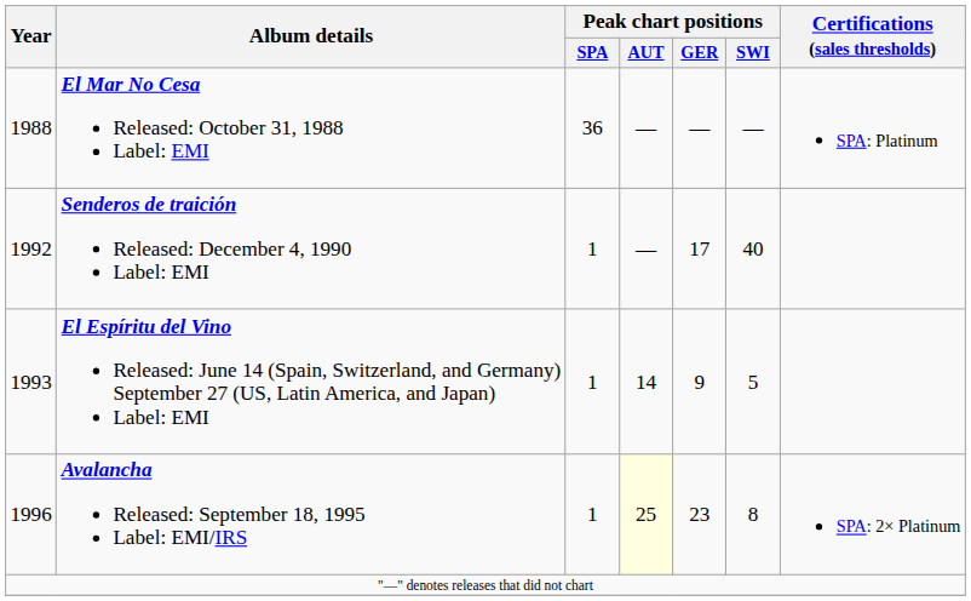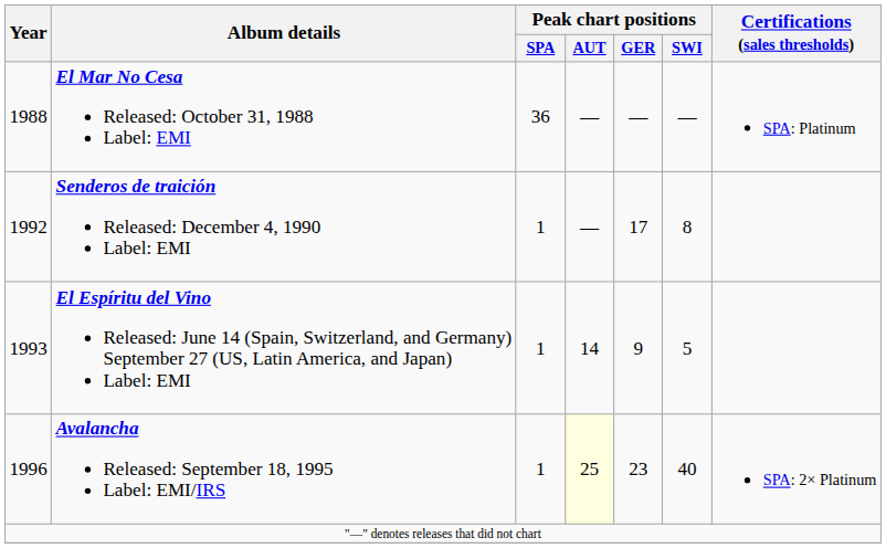 <table class="wikitable" style="text-align:center;">
 <tr>
 <th rowspan="2">Year</th>
 <th rowspan="2">Album details</th>
 <th colspan="4">Peak chart positions</th>
 <th rowspan="2"><a href='#'>Certifications</a><br><small>(<a href='#'>sales thresholds</a>)</small></th>
 </tr>
 <tr style="font-size:smaller;">
 <th width="35"><a href='#'>SPA</a><br></th>
 <th width="35"><a href='#'>AUT</a><br></th>
 <th width="35"><a href='#'>GER</a><br></th>
 <th width="35"><a href='#'>SWI</a><br></th>
 </tr>
 <tr>
 <td>1988</td>
 <td align="left"><strong><em><a href='#'>El Mar No Cesa</a></em></strong><br><ul><li>Released: October 31, 1988</li><li>Label: <a href='#'>EMI</a></li></ul></td>
 <td>36</td>
 <td>—</td>
 <td>—</td>
 <td>—</td>
 <td align="left"><br><ul><li><small><a href='#'>SPA</a>: Platinum</small></li></ul></td>
 </tr>
 <tr>
 <td>1992</td>
 <td align="left"><strong><em><a href='#'>Senderos de traición</a></em></strong><br><ul><li>Released: December 4, 1990</li><li>Label: EMI</li></ul></td>
 <td>1</td>
 <td>—</td>
 <td>17</td>
-<td>40</td>
+<td>8</td>
 <td align="left"></td>
 </tr>
 <tr>
 <td>1993</td>
 <td align="left"><strong><em><a href='#'>El Espíritu del Vino</a></em></strong><br><ul><li>Released: June 14 (Spain, Switzerland, and Germany)<br>September 27 (US, Latin America, and Japan)</li><li>Label: EMI</li></ul></td>
 <td>1</td>
 <td>14</td>
 <td>9</td>
 <td>5</td>
 <td align="left"></td>
 </tr>
 <tr>
 <td>1996</td>
 <td align="left"><strong><em><a href='#'>Avalancha</a></em></strong><br><ul><li>Released: September 18, 1995</li><li>Label: EMI/<a href='#'>IRS</a></li></ul></td>
 <td>1</td>
 <td style="background: lightyellow;">25</td>
 <td>23</td>
-<td>8</td>
+<td>40</td>
 <td align="left"><br><ul><li><small><a href='#'>SPA</a>: 2× Platinum</small></li></ul></td>
 </tr>
 <tr>
 <td colspan="10" style="font-size:8pt">"—" denotes releases that did not chart</td>
 </tr>
 <tr>
 </tr>
 </table>
